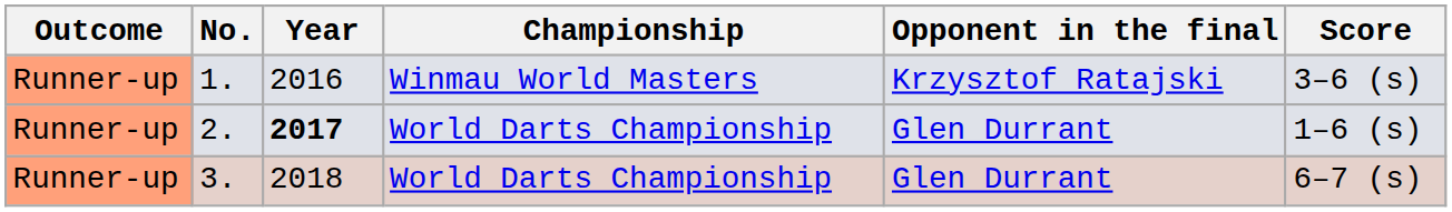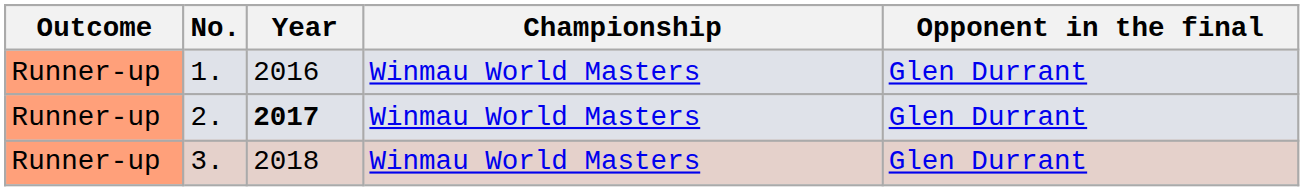 <table class="sortable wikitable">
 <tr>
 <th style="width:80px;">Outcome</th>
 <th style="width:20px;">No.</th>
 <th style="width:50px;">Year</th>
 <th style="width:250px;">Championship</th>
 <th style="width:200px;">Opponent in the final</th>
-<th style="width:70px;">Score</th>
 </tr>
 <tr style="background:#dfe2e9;">
 <td style="background:#ffa07a;">Runner-up</td>
 <td>1.</td>
 <td>2016</td>
 <td><a href='#'>Winmau World Masters</a></td>
-<td> <a href='#'>Krzysztof Ratajski</a></td>
-<td>3–6 (s)</td>
+<td> <a href='#'>Glen Durrant</a></td>
 </tr>
 <tr style="background:#dfe2e9;">
 <td style="background:#ffa07a;">Runner-up</td>
 <td>2.</td>
 <td><strong>2017</strong></td>
-<td><a href='#'>World Darts Championship</a></td>
+<td><a href='#'>Winmau World Masters</a></td>
 <td> <a href='#'>Glen Durrant</a></td>
-<td>1–6 (s)</td>
 </tr>
 <tr style="background:#e5d1cb;">
 <td style="background:#ffa07a;">Runner-up</td>
 <td>3.</td>
 <td>2018</td>
-<td><a href='#'>World Darts Championship</a></td>
+<td><a href='#'>Winmau World Masters</a></td>
 <td> <a href='#'>Glen Durrant</a></td>
-<td>6–7 (s)</td>
 </tr>
 </table>
